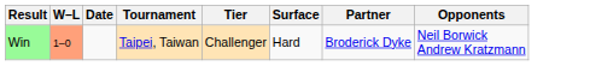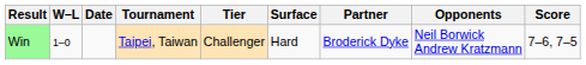 <table class="sortable wikitable">
 <tr>
 <th>Result</th>
 <th class="unsortable">W–L</th>
 <th>Date</th>
 <th>Tournament</th>
 <th>Tier</th>
 <th>Surface</th>
 <th>Partner</th>
 <th>Opponents</th>
+<th class="unsortable">Score</th>
 </tr>
 <tr>
 <td style="background:#98fb98;">Win</td>
-<td style="background: lightsalmon;"><small>1–0</small></td>
+<td><small>1–0</small></td>
 <td></td>
 <td style="background:moccasin;"><a href='#'>Taipei</a>, Taiwan</td>
 <td style="background:moccasin;">Challenger</td>
 <td>Hard</td>
 <td> <a href='#'>Broderick Dyke</a></td>
 <td> <a href='#'>Neil Borwick</a> <br>  <a href='#'>Andrew Kratzmann</a></td>
+<td>7–6, 7–5</td>
 </tr>
 </table>
